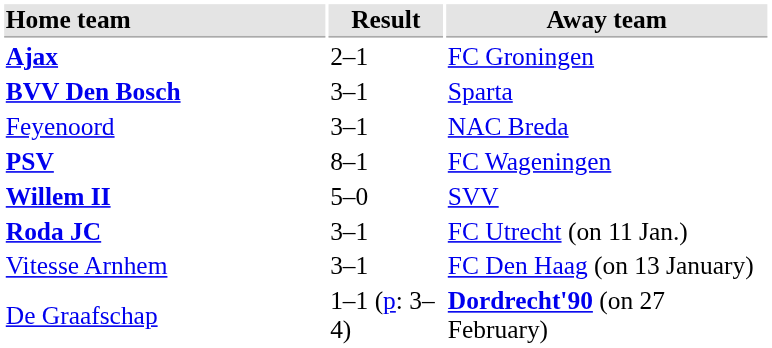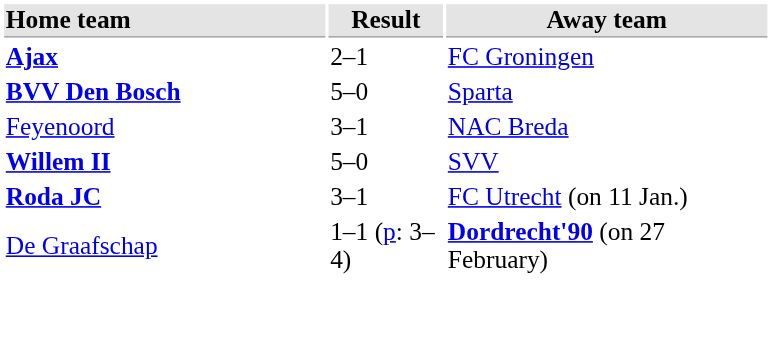 <table>
 <tr bgcolor="#E4E4E4">
 <th style="border-bottom:1px solid #AAAAAA" width="200" align="left">Home team</th>
 <th style="border-bottom:1px solid #AAAAAA" width="70" align="center">Result</th>
 <th style="border-bottom:1px solid #AAAAAA" width="200">Away team</th>
 </tr>
 <tr>
 <td><strong><a href='#'>Ajax</a></strong></td>
 <td>2–1</td>
 <td><a href='#'>FC Groningen</a></td>
 </tr>
 <tr>
 <td><strong><a href='#'>BVV Den Bosch</a></strong></td>
-<td>3–1</td>
+<td>5–0</td>
 <td><a href='#'>Sparta</a></td>
 </tr>
 <tr>
 <td><a href='#'>Feyenoord</a></td>
 <td>3–1</td>
 <td><a href='#'>NAC Breda</a></td>
-</tr>
-<tr>
-<td><strong><a href='#'>PSV</a></strong></td>
-<td>8–1</td>
-<td><a href='#'>FC Wageningen</a></td>
 </tr>
 <tr>
 <td><strong><a href='#'>Willem II</a></strong></td>
 <td>5–0</td>
 <td><a href='#'>SVV</a></td>
 </tr>
 <tr>
 <td><strong><a href='#'>Roda JC</a></strong></td>
 <td>3–1</td>
 <td><a href='#'>FC Utrecht</a> (on 11 Jan.)</td>
 </tr>
 <tr>
-<td><a href='#'>Vitesse Arnhem</a></td>
-<td>3–1</td>
-<td><a href='#'>FC Den Haag</a> (on 13 January)</td>
-</tr>
-<tr>
 <td><a href='#'>De Graafschap</a></td>
 <td>1–1 (<a href='#'>p</a>: 3–4)</td>
 <td><strong><a href='#'>Dordrecht'90</a></strong> (on 27 February)</td>
 </tr>
 </table>
